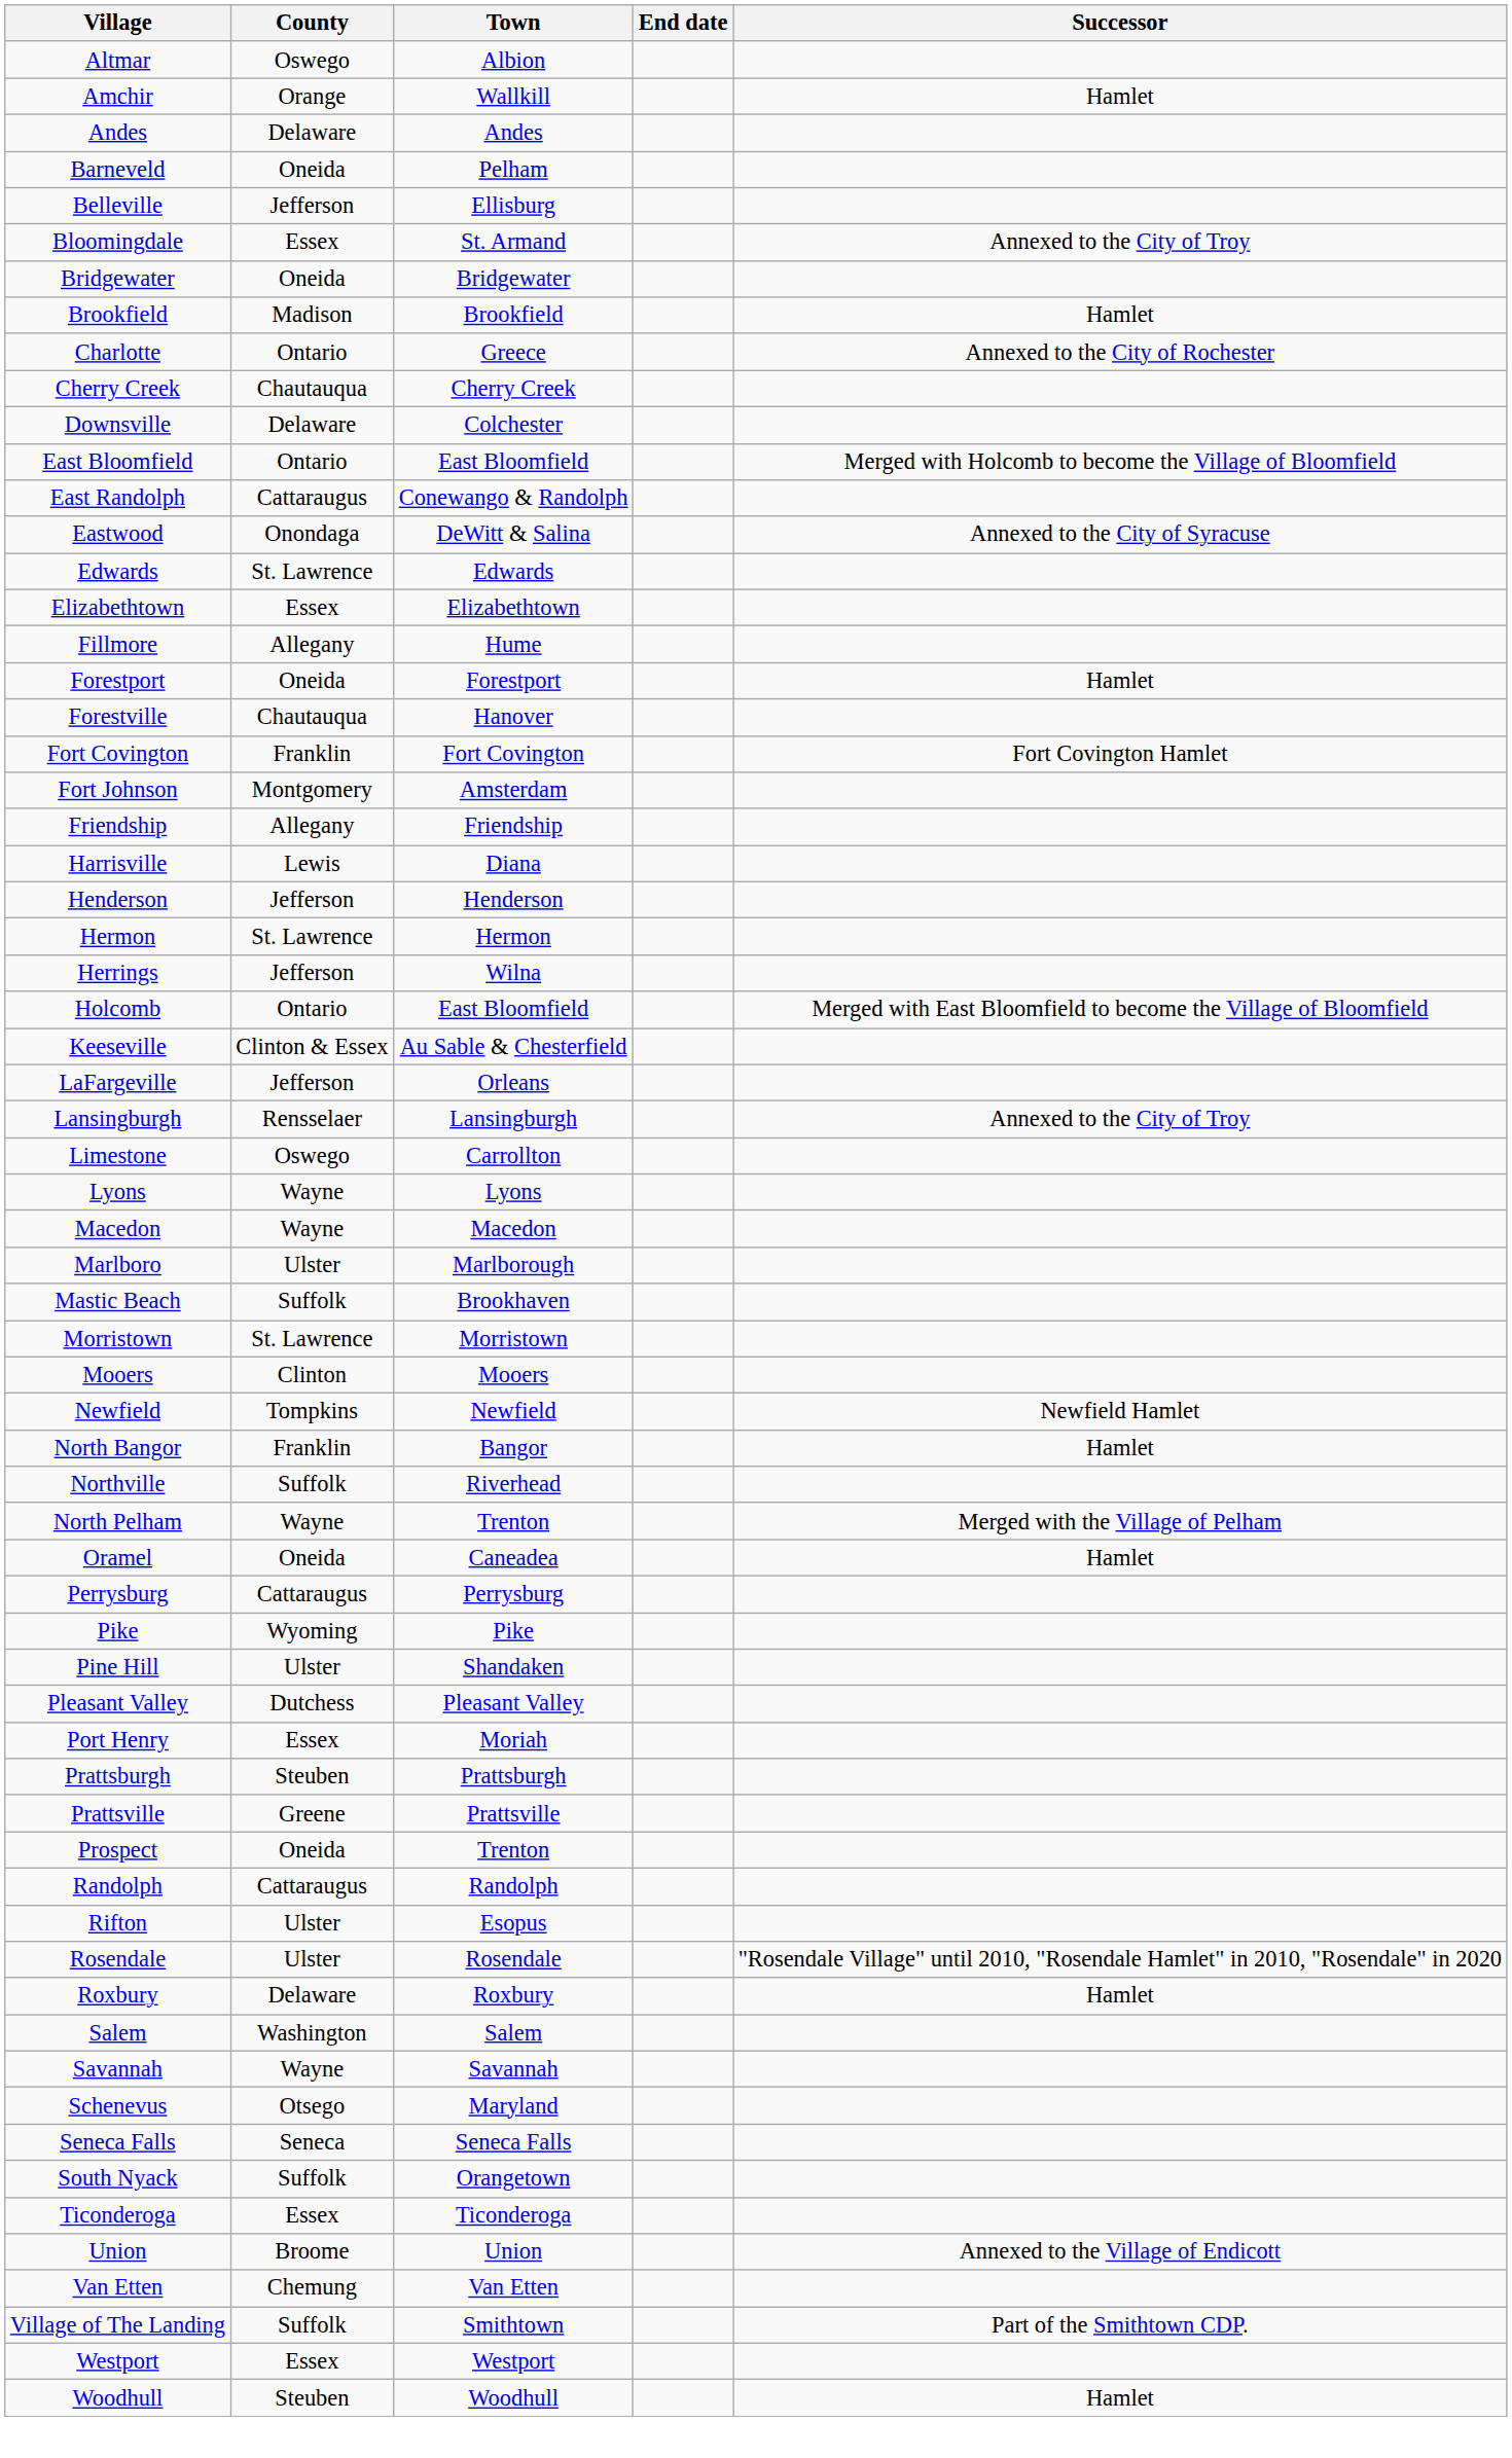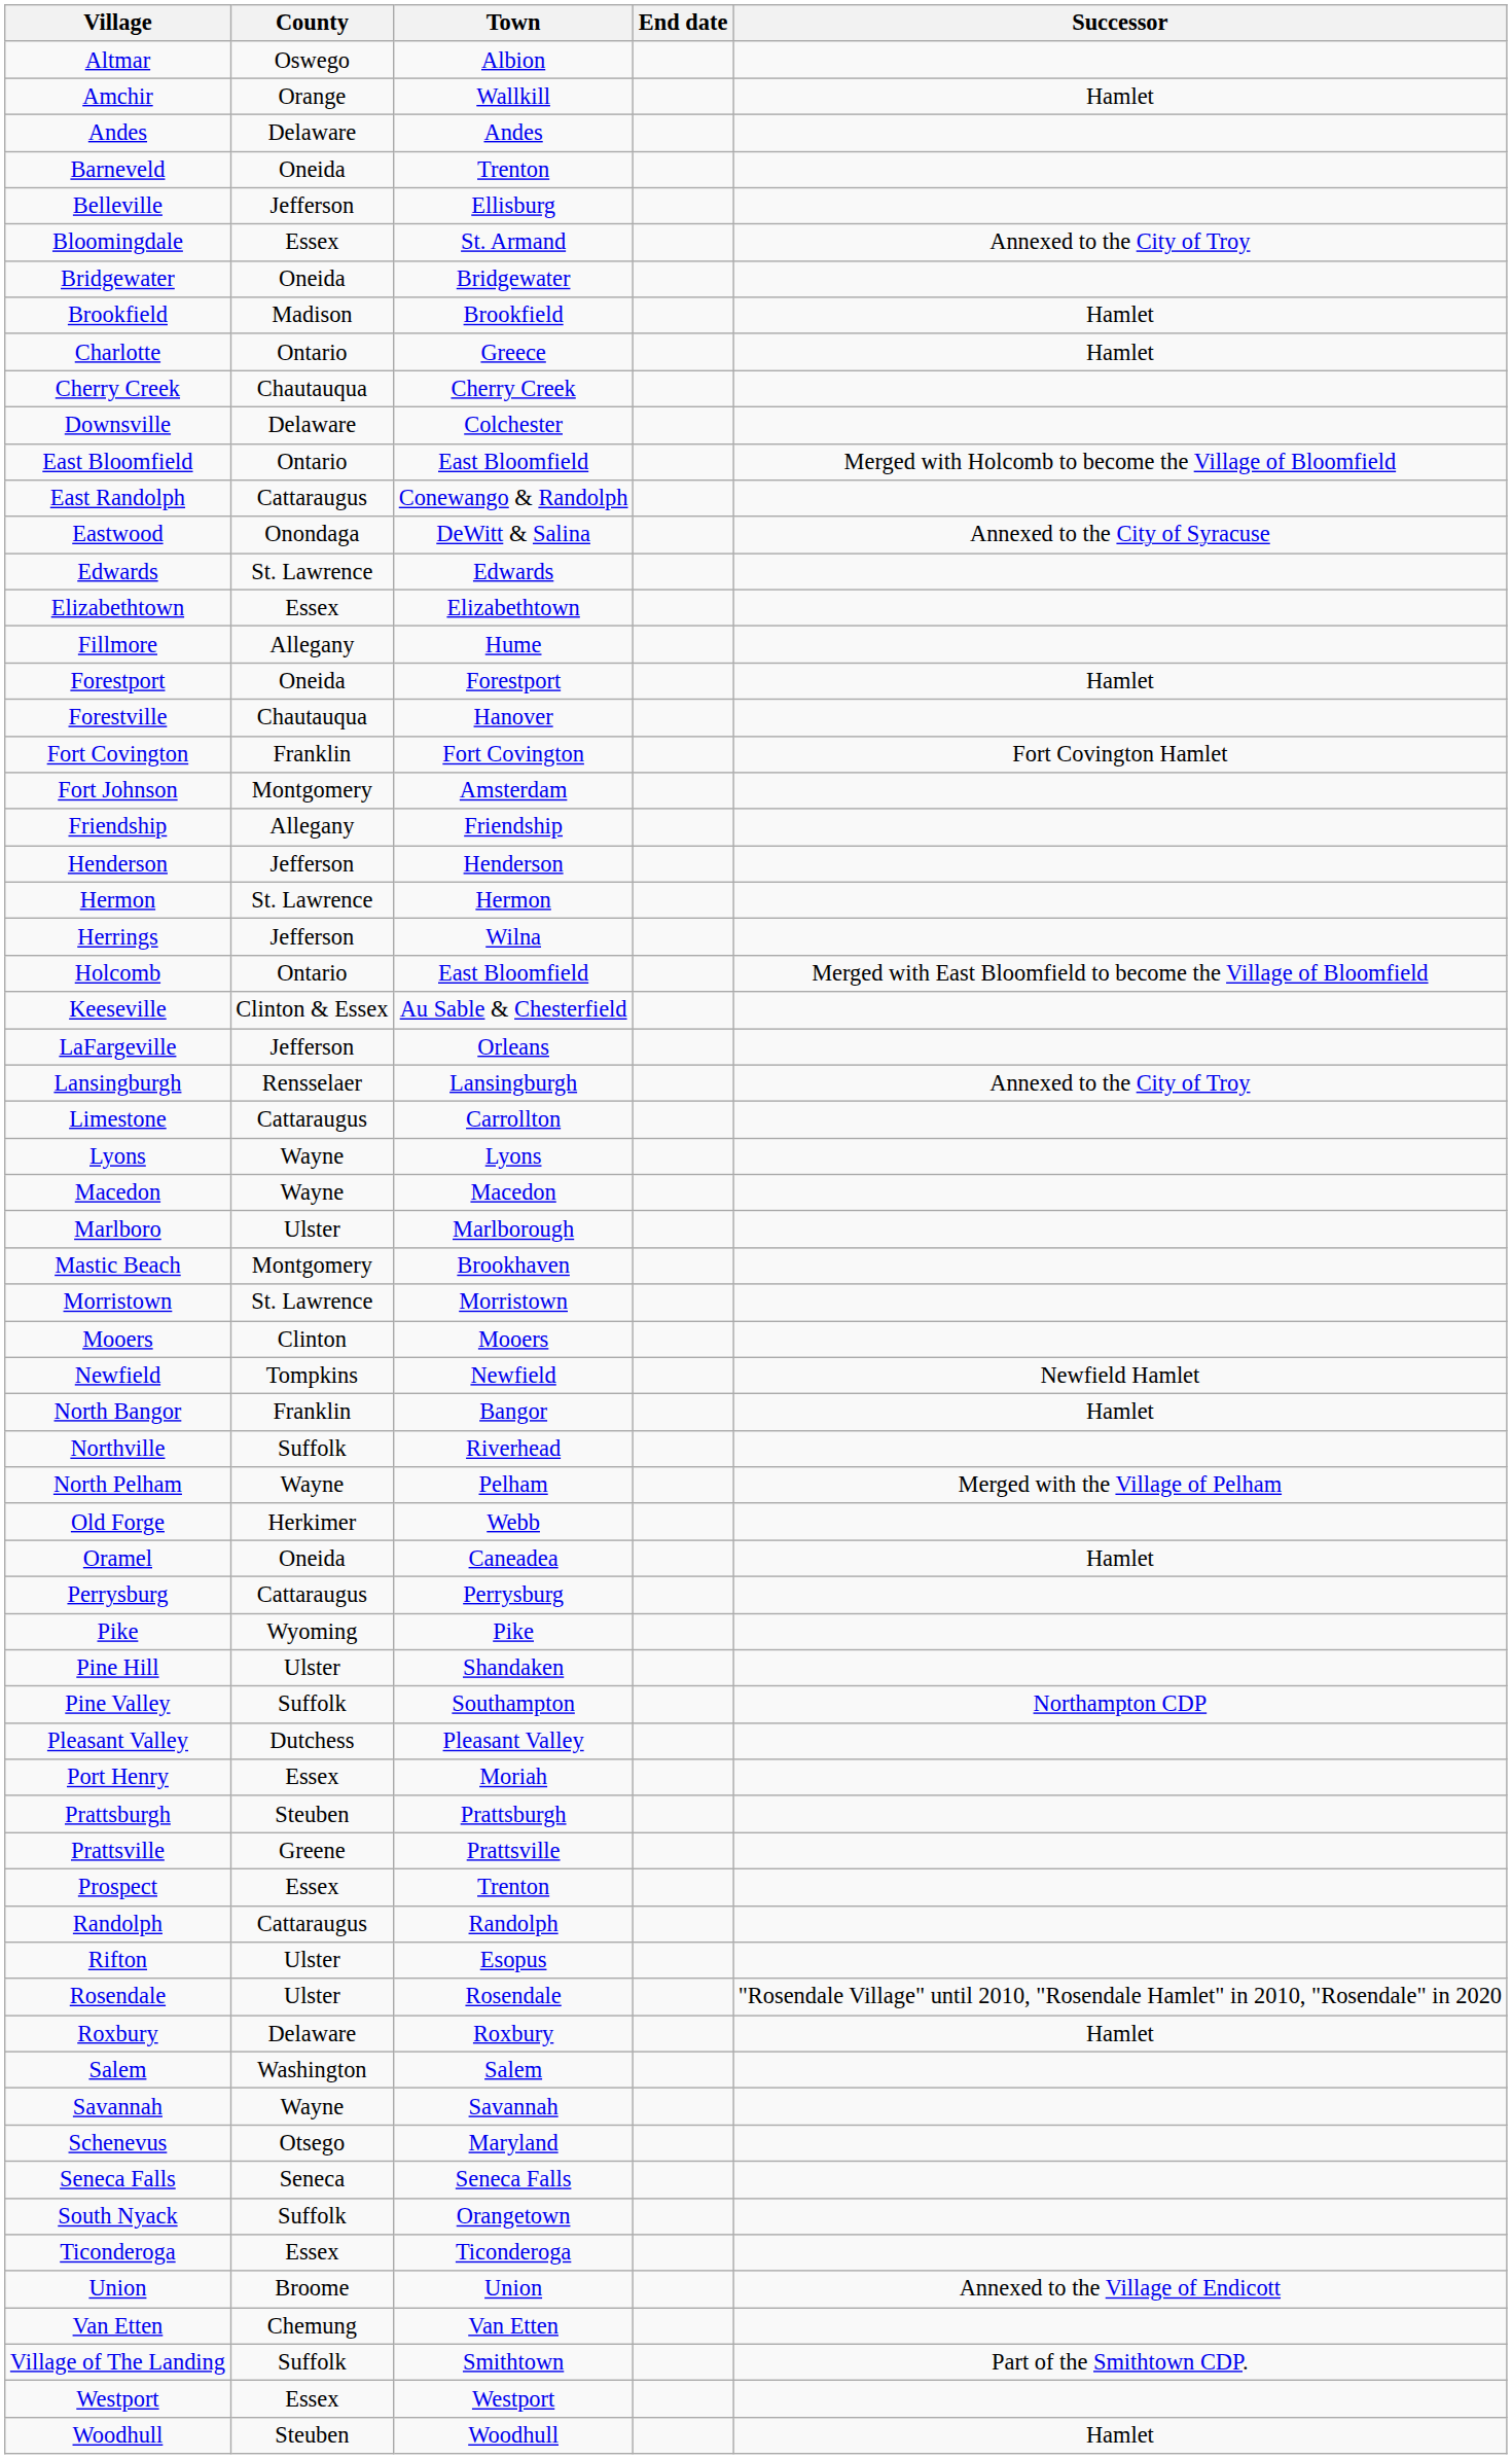 <table class="wikitable sortable" style="text-align:center;" id="former">
 <tr>
 <th>Village</th>
 <th>County</th>
 <th>Town</th>
 <th>End date</th>
 <th>Successor</th>
 </tr>
 <tr>
 <td><a href='#'>Altmar</a></td>
 <td>Oswego</td>
 <td><a href='#'>Albion</a></td>
 <td></td>
 <td></td>
 </tr>
 <tr>
 <td><a href='#'>Amchir</a></td>
 <td>Orange</td>
 <td><a href='#'>Wallkill</a></td>
 <td></td>
 <td>Hamlet</td>
 </tr>
 <tr>
 <td><a href='#'>Andes</a></td>
 <td>Delaware</td>
 <td><a href='#'>Andes</a></td>
 <td></td>
 <td></td>
 </tr>
 <tr>
 <td><a href='#'>Barneveld</a></td>
 <td>Oneida</td>
-<td><a href='#'>Pelham</a></td>
+<td><a href='#'>Trenton</a></td>
 <td></td>
 <td></td>
 </tr>
 <tr>
 <td><a href='#'>Belleville</a></td>
 <td>Jefferson</td>
 <td><a href='#'>Ellisburg</a></td>
 <td></td>
 <td></td>
 </tr>
 <tr>
 <td><a href='#'>Bloomingdale</a></td>
 <td>Essex</td>
 <td><a href='#'>St. Armand</a></td>
 <td></td>
 <td>Annexed to the <a href='#'>City of Troy</a></td>
 </tr>
 <tr>
 <td><a href='#'>Bridgewater</a></td>
 <td>Oneida</td>
 <td><a href='#'>Bridgewater</a></td>
 <td></td>
 <td></td>
 </tr>
 <tr>
 <td><a href='#'>Brookfield</a></td>
 <td>Madison</td>
 <td><a href='#'>Brookfield</a></td>
 <td></td>
 <td>Hamlet</td>
 </tr>
 <tr>
 <td><a href='#'>Charlotte</a></td>
 <td>Ontario</td>
 <td><a href='#'>Greece</a></td>
 <td></td>
-<td>Annexed to the <a href='#'>City of Rochester</a></td>
+<td>Hamlet</td>
 </tr>
 <tr>
 <td><a href='#'>Cherry Creek</a></td>
 <td>Chautauqua</td>
 <td><a href='#'>Cherry Creek</a></td>
 <td></td>
 <td></td>
 </tr>
 <tr>
 <td><a href='#'>Downsville</a></td>
 <td>Delaware</td>
 <td><a href='#'>Colchester</a></td>
 <td></td>
 <td></td>
 </tr>
 <tr>
 <td><a href='#'>East Bloomfield</a></td>
 <td>Ontario</td>
 <td><a href='#'>East Bloomfield</a></td>
 <td></td>
 <td>Merged with Holcomb to become the <a href='#'>Village of Bloomfield</a></td>
 </tr>
 <tr>
 <td><a href='#'>East Randolph</a></td>
 <td>Cattaraugus</td>
 <td><a href='#'>Conewango</a> & <a href='#'>Randolph</a></td>
 <td></td>
 <td></td>
 </tr>
 <tr>
 <td><a href='#'>Eastwood</a></td>
 <td>Onondaga</td>
 <td><a href='#'>DeWitt</a> & <a href='#'>Salina</a></td>
 <td></td>
 <td>Annexed to the <a href='#'>City of Syracuse</a></td>
 </tr>
 <tr>
 <td><a href='#'>Edwards</a></td>
 <td>St. Lawrence</td>
 <td><a href='#'>Edwards</a></td>
 <td></td>
 <td></td>
 </tr>
 <tr>
 <td><a href='#'>Elizabethtown</a></td>
 <td>Essex</td>
 <td><a href='#'>Elizabethtown</a></td>
 <td></td>
 <td></td>
 </tr>
 <tr>
 <td><a href='#'>Fillmore</a></td>
 <td>Allegany</td>
 <td><a href='#'>Hume</a></td>
 <td></td>
 <td></td>
 </tr>
 <tr>
 <td><a href='#'>Forestport</a></td>
 <td>Oneida</td>
 <td><a href='#'>Forestport</a></td>
 <td></td>
 <td>Hamlet</td>
 </tr>
 <tr>
 <td><a href='#'>Forestville</a></td>
 <td>Chautauqua</td>
 <td><a href='#'>Hanover</a></td>
 <td></td>
 <td></td>
 </tr>
 <tr>
 <td><a href='#'>Fort Covington</a></td>
 <td>Franklin</td>
 <td><a href='#'>Fort Covington</a></td>
 <td></td>
 <td>Fort Covington Hamlet</td>
 </tr>
 <tr>
 <td><a href='#'>Fort Johnson</a></td>
 <td>Montgomery</td>
 <td><a href='#'>Amsterdam</a></td>
 <td></td>
 <td></td>
 </tr>
 <tr>
 <td><a href='#'>Friendship</a></td>
 <td>Allegany</td>
 <td><a href='#'>Friendship</a></td>
 <td></td>
 <td></td>
 </tr>
 <tr>
-<td><a href='#'>Harrisville</a></td>
-<td>Lewis</td>
-<td><a href='#'>Diana</a></td>
-<td></td>
-<td></td>
-</tr>
-<tr>
 <td><a href='#'>Henderson</a></td>
 <td>Jefferson</td>
 <td><a href='#'>Henderson</a></td>
 <td></td>
 <td></td>
 </tr>
 <tr>
 <td><a href='#'>Hermon</a></td>
 <td>St. Lawrence</td>
 <td><a href='#'>Hermon</a></td>
 <td></td>
 <td></td>
 </tr>
 <tr>
 <td><a href='#'>Herrings</a></td>
 <td>Jefferson</td>
 <td><a href='#'>Wilna</a></td>
 <td></td>
 <td></td>
 </tr>
 <tr>
 <td><a href='#'>Holcomb</a></td>
 <td>Ontario</td>
 <td><a href='#'>East Bloomfield</a></td>
 <td></td>
 <td>Merged with East Bloomfield to become the <a href='#'>Village of Bloomfield</a></td>
 </tr>
 <tr>
 <td><a href='#'>Keeseville</a></td>
 <td>Clinton & Essex</td>
 <td><a href='#'>Au Sable</a> & <a href='#'>Chesterfield</a></td>
 <td></td>
 <td></td>
 </tr>
 <tr>
 <td><a href='#'>LaFargeville</a></td>
 <td>Jefferson</td>
 <td><a href='#'>Orleans</a></td>
 <td></td>
 <td></td>
 </tr>
 <tr>
 <td><a href='#'>Lansingburgh</a></td>
 <td>Rensselaer</td>
 <td><a href='#'>Lansingburgh</a></td>
 <td></td>
 <td>Annexed to the <a href='#'>City of Troy</a></td>
 </tr>
 <tr>
 <td><a href='#'>Limestone</a></td>
-<td>Oswego</td>
+<td>Cattaraugus</td>
 <td><a href='#'>Carrollton</a></td>
 <td></td>
 <td></td>
 </tr>
 <tr>
 <td><a href='#'>Lyons</a></td>
 <td>Wayne</td>
 <td><a href='#'>Lyons</a></td>
 <td></td>
 <td></td>
 </tr>
 <tr>
 <td><a href='#'>Macedon</a></td>
 <td>Wayne</td>
 <td><a href='#'>Macedon</a></td>
 <td></td>
 <td></td>
 </tr>
 <tr>
 <td><a href='#'>Marlboro</a></td>
 <td>Ulster</td>
 <td><a href='#'>Marlborough</a></td>
 <td></td>
 <td></td>
 </tr>
 <tr>
 <td><a href='#'>Mastic Beach</a></td>
-<td>Suffolk</td>
+<td>Montgomery</td>
 <td><a href='#'>Brookhaven</a></td>
 <td></td>
 <td></td>
 </tr>
 <tr>
 <td><a href='#'>Morristown</a></td>
 <td>St. Lawrence</td>
 <td><a href='#'>Morristown</a></td>
 <td></td>
 <td></td>
 </tr>
 <tr>
 <td><a href='#'>Mooers</a></td>
 <td>Clinton</td>
 <td><a href='#'>Mooers</a></td>
 <td></td>
 <td></td>
 </tr>
 <tr>
 <td><a href='#'>Newfield</a></td>
 <td>Tompkins</td>
 <td><a href='#'>Newfield</a></td>
 <td></td>
 <td>Newfield Hamlet</td>
 </tr>
 <tr>
 <td><a href='#'>North Bangor</a></td>
 <td>Franklin</td>
 <td><a href='#'>Bangor</a></td>
 <td></td>
 <td>Hamlet</td>
 </tr>
 <tr>
 <td><a href='#'>Northville</a></td>
 <td>Suffolk</td>
 <td><a href='#'>Riverhead</a></td>
 <td></td>
 <td></td>
 </tr>
 <tr>
 <td><a href='#'>North Pelham</a></td>
 <td>Wayne</td>
-<td><a href='#'>Trenton</a></td>
+<td><a href='#'>Pelham</a></td>
 <td></td>
 <td>Merged with the <a href='#'>Village of Pelham</a></td>
+</tr>
+<tr>
+<td><a href='#'>Old Forge</a></td>
+<td>Herkimer</td>
+<td><a href='#'>Webb</a></td>
+<td></td>
+<td></td>
 </tr>
 <tr>
 <td><a href='#'>Oramel</a></td>
 <td>Oneida</td>
 <td><a href='#'>Caneadea</a></td>
 <td></td>
 <td>Hamlet</td>
 </tr>
 <tr>
 <td><a href='#'>Perrysburg</a></td>
 <td>Cattaraugus</td>
 <td><a href='#'>Perrysburg</a></td>
 <td></td>
 <td></td>
 </tr>
 <tr>
 <td><a href='#'>Pike</a></td>
 <td>Wyoming</td>
 <td><a href='#'>Pike</a></td>
 <td></td>
 <td></td>
 </tr>
 <tr>
 <td><a href='#'>Pine Hill</a></td>
 <td>Ulster</td>
 <td><a href='#'>Shandaken</a></td>
 <td></td>
 <td></td>
+</tr>
+<tr>
+<td><a href='#'>Pine Valley</a></td>
+<td>Suffolk</td>
+<td><a href='#'>Southampton</a></td>
+<td></td>
+<td><a href='#'>Northampton CDP</a></td>
 </tr>
 <tr>
 <td><a href='#'>Pleasant Valley</a></td>
 <td>Dutchess</td>
 <td><a href='#'>Pleasant Valley</a></td>
 <td></td>
 <td></td>
 </tr>
 <tr>
 <td><a href='#'>Port Henry</a></td>
 <td>Essex</td>
 <td><a href='#'>Moriah</a></td>
 <td></td>
 <td></td>
 </tr>
 <tr>
 <td><a href='#'>Prattsburgh</a></td>
 <td>Steuben</td>
 <td><a href='#'>Prattsburgh</a></td>
 <td></td>
 <td></td>
 </tr>
 <tr>
 <td><a href='#'>Prattsville</a></td>
 <td>Greene</td>
 <td><a href='#'>Prattsville</a></td>
 <td></td>
 <td></td>
 </tr>
 <tr>
 <td><a href='#'>Prospect</a></td>
-<td>Oneida</td>
+<td>Essex</td>
 <td><a href='#'>Trenton</a></td>
 <td></td>
 <td></td>
 </tr>
 <tr>
 <td><a href='#'>Randolph</a></td>
 <td>Cattaraugus</td>
 <td><a href='#'>Randolph</a></td>
 <td></td>
 <td></td>
 </tr>
 <tr>
 <td><a href='#'>Rifton</a></td>
 <td>Ulster</td>
 <td><a href='#'>Esopus</a></td>
 <td></td>
 <td></td>
 </tr>
 <tr>
 <td><a href='#'>Rosendale</a></td>
 <td>Ulster</td>
 <td><a href='#'>Rosendale</a></td>
 <td></td>
 <td>"Rosendale Village" until 2010, "Rosendale Hamlet" in 2010, "Rosendale" in 2020</td>
 </tr>
 <tr>
 <td><a href='#'>Roxbury</a></td>
 <td>Delaware</td>
 <td><a href='#'>Roxbury</a></td>
 <td></td>
 <td>Hamlet</td>
 </tr>
 <tr>
 <td><a href='#'>Salem</a></td>
 <td>Washington</td>
 <td><a href='#'>Salem</a></td>
 <td></td>
 <td></td>
 </tr>
 <tr>
 <td><a href='#'>Savannah</a></td>
 <td>Wayne</td>
 <td><a href='#'>Savannah</a></td>
 <td></td>
 <td></td>
 </tr>
 <tr>
 <td><a href='#'>Schenevus</a></td>
 <td>Otsego</td>
 <td><a href='#'>Maryland</a></td>
 <td></td>
 <td></td>
 </tr>
 <tr>
 <td><a href='#'>Seneca Falls</a></td>
 <td>Seneca</td>
 <td><a href='#'>Seneca Falls</a></td>
 <td></td>
 <td></td>
 </tr>
 <tr>
 <td><a href='#'>South Nyack</a></td>
 <td>Suffolk</td>
 <td><a href='#'>Orangetown</a></td>
 <td></td>
 <td></td>
 </tr>
 <tr>
 <td><a href='#'>Ticonderoga</a></td>
 <td>Essex</td>
 <td><a href='#'>Ticonderoga</a></td>
 <td></td>
 <td></td>
 </tr>
 <tr>
 <td><a href='#'>Union</a></td>
 <td>Broome</td>
 <td><a href='#'>Union</a></td>
 <td></td>
 <td>Annexed to the <a href='#'>Village of Endicott</a></td>
 </tr>
 <tr>
 <td><a href='#'>Van Etten</a></td>
 <td>Chemung</td>
 <td><a href='#'>Van Etten</a></td>
 <td></td>
 <td></td>
 </tr>
 <tr>
 <td><a href='#'>Village of The Landing</a></td>
 <td>Suffolk</td>
 <td><a href='#'>Smithtown</a></td>
 <td></td>
 <td>Part of the <a href='#'>Smithtown CDP</a>.</td>
 </tr>
 <tr>
 <td><a href='#'>Westport</a></td>
 <td>Essex</td>
 <td><a href='#'>Westport</a></td>
 <td></td>
 <td></td>
 </tr>
 <tr>
 <td><a href='#'>Woodhull</a></td>
 <td>Steuben</td>
 <td><a href='#'>Woodhull</a></td>
 <td></td>
 <td>Hamlet</td>
 </tr>
 </table>
